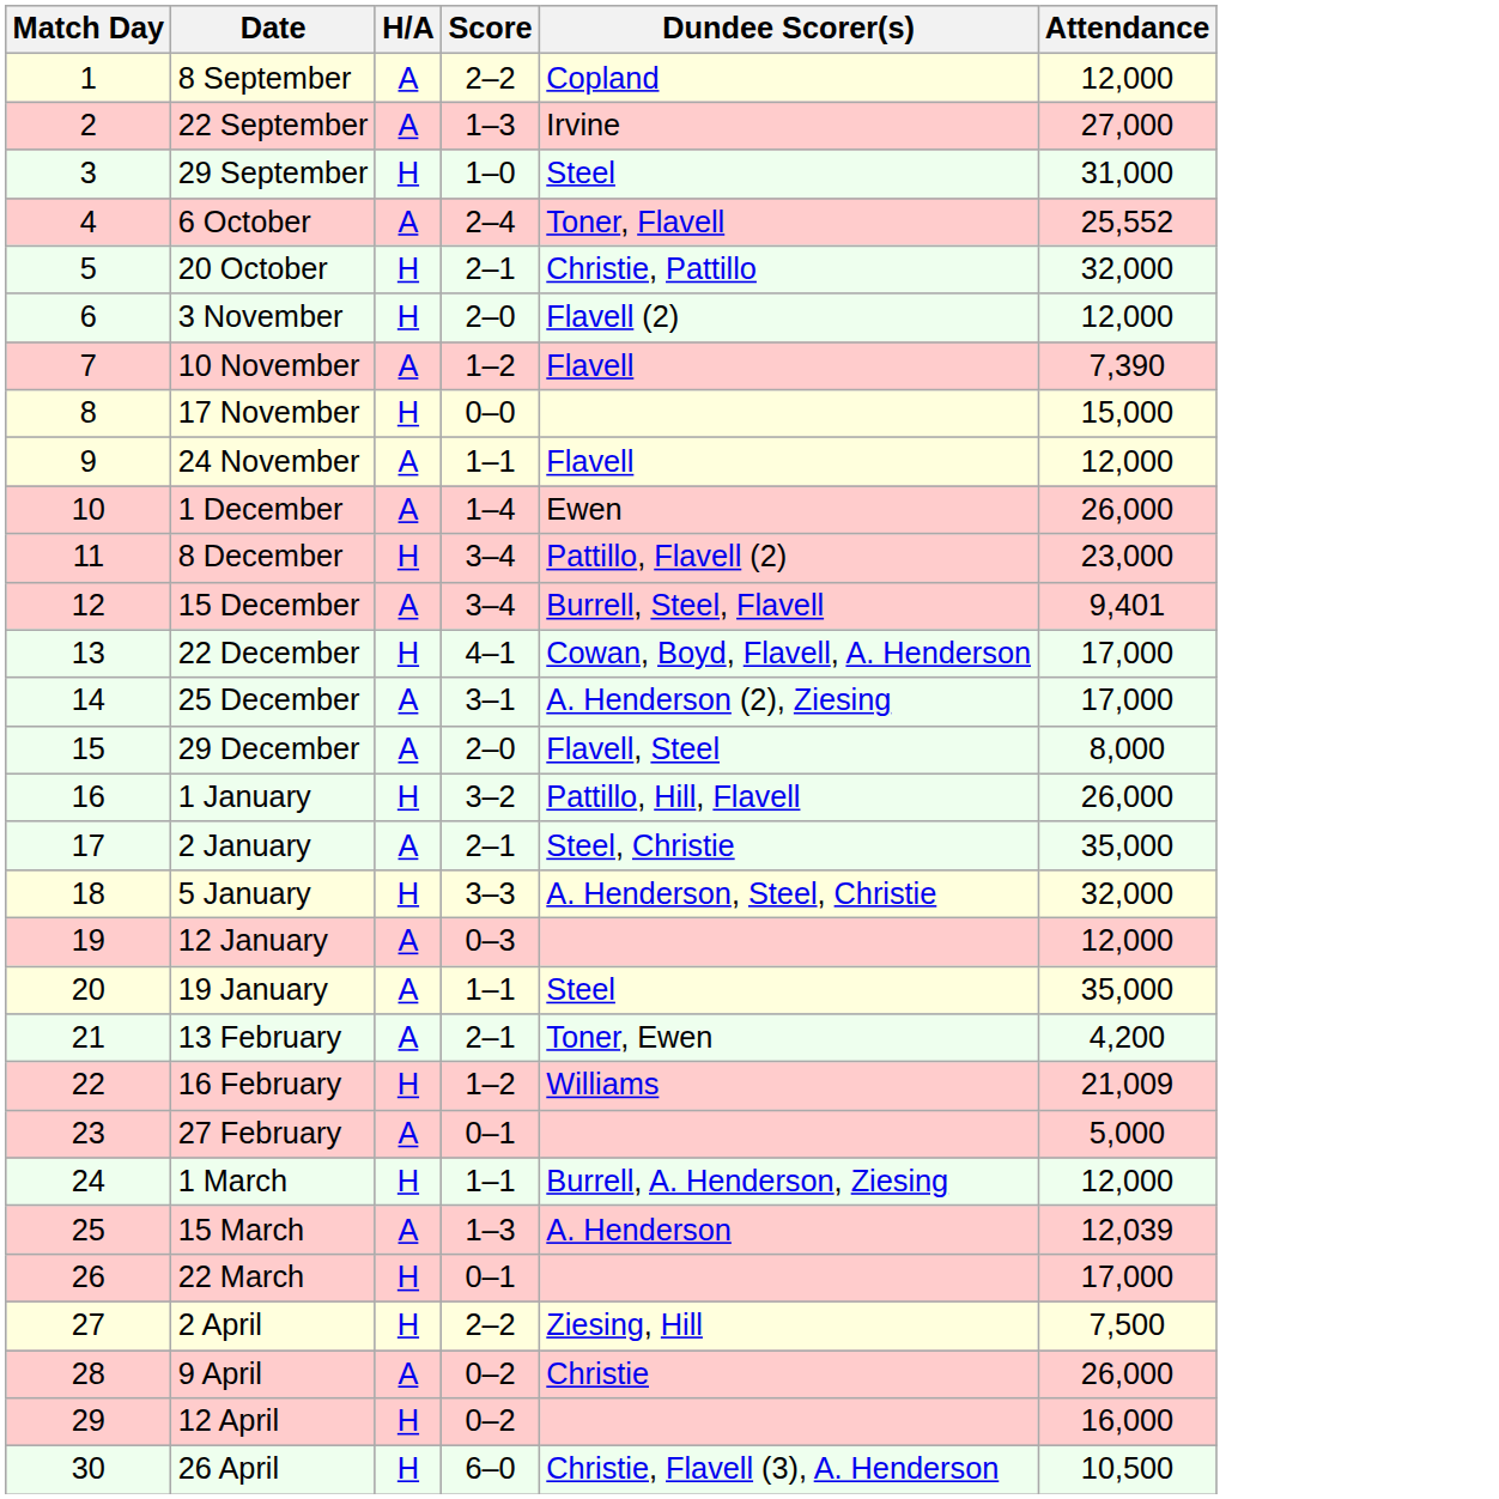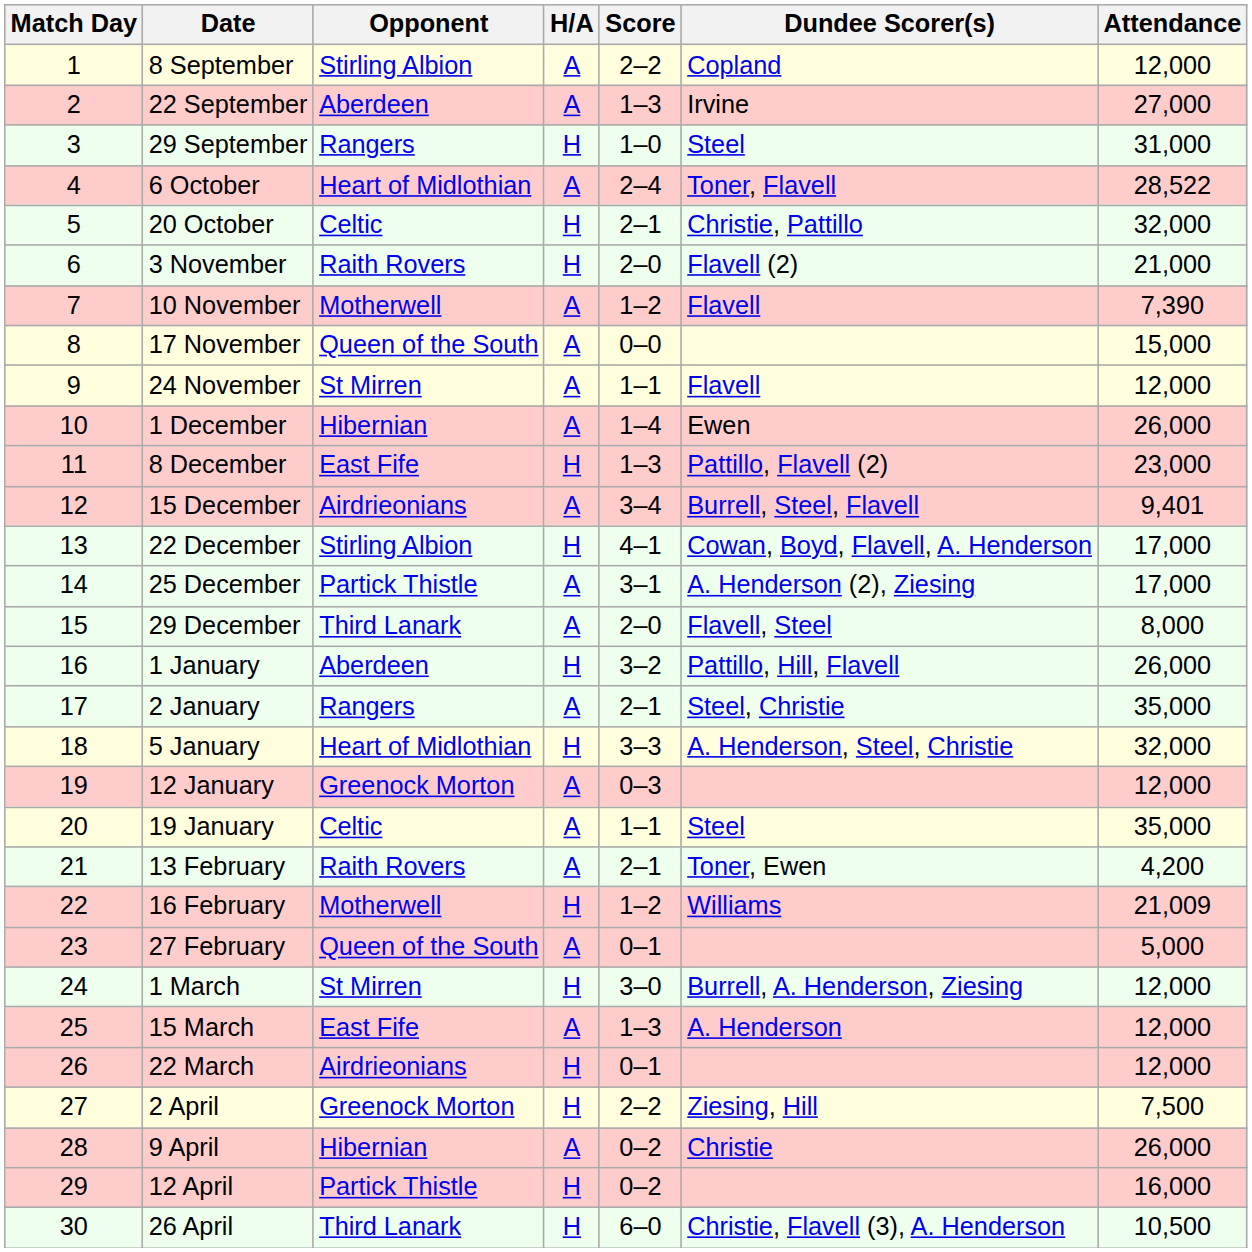 <table class="wikitable" style="text-align:center">
 <tr>
 <th>Match Day</th>
 <th>Date</th>
+<th>Opponent</th>
 <th>H/A</th>
 <th>Score</th>
 <th>Dundee Scorer(s)</th>
 <th>Attendance</th>
 </tr>
 <tr bgcolor="#FFFFDD">
 <td>1</td>
 <td align="left">8 September</td>
+<td align="left"><a href='#'>Stirling Albion</a></td>
 <td><a href='#'>A</a></td>
 <td>2–2</td>
 <td align="left"><a href='#'>Copland</a></td>
 <td>12,000</td>
 </tr>
 <tr bgcolor="#FFCCCC">
 <td>2</td>
 <td align="left">22 September</td>
+<td align="left"><a href='#'>Aberdeen</a></td>
 <td><a href='#'>A</a></td>
 <td>1–3</td>
 <td align="left">Irvine</td>
 <td>27,000</td>
 </tr>
 <tr bgcolor="#EEFFEE">
 <td>3</td>
 <td align="left">29 September</td>
+<td align="left"><a href='#'>Rangers</a></td>
 <td><a href='#'>H</a></td>
 <td>1–0</td>
 <td align="left"><a href='#'>Steel</a></td>
 <td>31,000</td>
 </tr>
 <tr bgcolor="#FFCCCC">
 <td>4</td>
 <td align="left">6 October</td>
+<td align="left"><a href='#'>Heart of Midlothian</a></td>
 <td><a href='#'>A</a></td>
 <td>2–4</td>
 <td align="left"><a href='#'>Toner</a>, <a href='#'>Flavell</a></td>
-<td>25,552</td>
+<td>28,522</td>
 </tr>
 <tr bgcolor="#EEFFEE">
 <td>5</td>
 <td align="left">20 October</td>
+<td align="left"><a href='#'>Celtic</a></td>
 <td><a href='#'>H</a></td>
 <td>2–1</td>
 <td align="left"><a href='#'>Christie</a>, <a href='#'>Pattillo</a></td>
 <td>32,000</td>
 </tr>
 <tr bgcolor="#EEFFEE">
 <td>6</td>
 <td align="left">3 November</td>
+<td align="left"><a href='#'>Raith Rovers</a></td>
 <td><a href='#'>H</a></td>
 <td>2–0</td>
 <td align="left"><a href='#'>Flavell</a> (2)</td>
-<td>12,000</td>
+<td>21,000</td>
 </tr>
 <tr bgcolor="#FFCCCC">
 <td>7</td>
 <td align="left">10 November</td>
+<td align="left"><a href='#'>Motherwell</a></td>
 <td><a href='#'>A</a></td>
 <td>1–2</td>
 <td align="left"><a href='#'>Flavell</a></td>
 <td>7,390</td>
 </tr>
 <tr bgcolor="#FFFFDD">
 <td>8</td>
 <td align="left">17 November</td>
-<td><a href='#'>H</a></td>
+<td align="left"><a href='#'>Queen of the South</a></td>
+<td><a href='#'>A</a></td>
 <td>0–0</td>
 <td align="left"></td>
 <td>15,000</td>
 </tr>
 <tr bgcolor="#FFFFDD">
 <td>9</td>
 <td align="left">24 November</td>
+<td align="left"><a href='#'>St Mirren</a></td>
 <td><a href='#'>A</a></td>
 <td>1–1</td>
 <td align="left"><a href='#'>Flavell</a></td>
 <td>12,000</td>
 </tr>
 <tr bgcolor="#FFCCCC">
 <td>10</td>
 <td align="left">1 December</td>
+<td align="left"><a href='#'>Hibernian</a></td>
 <td><a href='#'>A</a></td>
 <td>1–4</td>
 <td align="left">Ewen</td>
 <td>26,000</td>
 </tr>
 <tr bgcolor="#FFCCCC">
 <td>11</td>
 <td align="left">8 December</td>
+<td align="left"><a href='#'>East Fife</a></td>
 <td><a href='#'>H</a></td>
-<td>3–4</td>
+<td>1–3</td>
 <td align="left"><a href='#'>Pattillo</a>, <a href='#'>Flavell</a> (2)</td>
 <td>23,000</td>
 </tr>
 <tr bgcolor="#FFCCCC">
 <td>12</td>
 <td align="left">15 December</td>
+<td align="left"><a href='#'>Airdrieonians</a></td>
 <td><a href='#'>A</a></td>
 <td>3–4</td>
 <td align="left"><a href='#'>Burrell</a>, <a href='#'>Steel</a>, <a href='#'>Flavell</a></td>
 <td>9,401</td>
 </tr>
 <tr bgcolor="#EEFFEE">
 <td>13</td>
 <td align="left">22 December</td>
+<td align="left"><a href='#'>Stirling Albion</a></td>
 <td><a href='#'>H</a></td>
 <td>4–1</td>
 <td align="left"><a href='#'>Cowan</a>, <a href='#'>Boyd</a>, <a href='#'>Flavell</a>, <a href='#'>A. Henderson</a></td>
 <td>17,000</td>
 </tr>
 <tr bgcolor="#EEFFEE">
 <td>14</td>
 <td align="left">25 December</td>
+<td align="left"><a href='#'>Partick Thistle</a></td>
 <td><a href='#'>A</a></td>
 <td>3–1</td>
 <td align="left"><a href='#'>A. Henderson</a> (2), <a href='#'>Ziesing</a></td>
 <td>17,000</td>
 </tr>
 <tr bgcolor="#EEFFEE">
 <td>15</td>
 <td align="left">29 December</td>
+<td align="left"><a href='#'>Third Lanark</a></td>
 <td><a href='#'>A</a></td>
 <td>2–0</td>
 <td align="left"><a href='#'>Flavell</a>, <a href='#'>Steel</a></td>
 <td>8,000</td>
 </tr>
 <tr bgcolor="#EEFFEE">
 <td>16</td>
 <td align="left">1 January</td>
+<td align="left"><a href='#'>Aberdeen</a></td>
 <td><a href='#'>H</a></td>
 <td>3–2</td>
 <td align="left"><a href='#'>Pattillo</a>, <a href='#'>Hill</a>, <a href='#'>Flavell</a></td>
 <td>26,000</td>
 </tr>
 <tr bgcolor="#EEFFEE">
 <td>17</td>
 <td align="left">2 January</td>
+<td align="left"><a href='#'>Rangers</a></td>
 <td><a href='#'>A</a></td>
 <td>2–1</td>
 <td align="left"><a href='#'>Steel</a>, <a href='#'>Christie</a></td>
 <td>35,000</td>
 </tr>
 <tr bgcolor="#FFFFDD">
 <td>18</td>
 <td align="left">5 January</td>
+<td align="left"><a href='#'>Heart of Midlothian</a></td>
 <td><a href='#'>H</a></td>
 <td>3–3</td>
 <td align="left"><a href='#'>A. Henderson</a>, <a href='#'>Steel</a>, <a href='#'>Christie</a></td>
 <td>32,000</td>
 </tr>
 <tr bgcolor="#FFCCCC">
 <td>19</td>
 <td align="left">12 January</td>
+<td align="left"><a href='#'>Greenock Morton</a></td>
 <td><a href='#'>A</a></td>
 <td>0–3</td>
 <td align="left"></td>
 <td>12,000</td>
 </tr>
 <tr bgcolor="#FFFFDD">
 <td>20</td>
 <td align="left">19 January</td>
+<td align="left"><a href='#'>Celtic</a></td>
 <td><a href='#'>A</a></td>
 <td>1–1</td>
 <td align="left"><a href='#'>Steel</a></td>
 <td>35,000</td>
 </tr>
 <tr bgcolor="#EEFFEE">
 <td>21</td>
 <td align="left">13 February</td>
+<td align="left"><a href='#'>Raith Rovers</a></td>
 <td><a href='#'>A</a></td>
 <td>2–1</td>
 <td align="left"><a href='#'>Toner</a>, Ewen</td>
 <td>4,200</td>
 </tr>
 <tr bgcolor="#FFCCCC">
 <td>22</td>
 <td align="left">16 February</td>
+<td align="left"><a href='#'>Motherwell</a></td>
 <td><a href='#'>H</a></td>
 <td>1–2</td>
 <td align="left"><a href='#'>Williams</a></td>
 <td>21,009</td>
 </tr>
 <tr bgcolor="#FFCCCC">
 <td>23</td>
 <td align="left">27 February</td>
+<td align="left"><a href='#'>Queen of the South</a></td>
 <td><a href='#'>A</a></td>
 <td>0–1</td>
 <td align="left"></td>
 <td>5,000</td>
 </tr>
 <tr bgcolor="#EEFFEE">
 <td>24</td>
 <td align="left">1 March</td>
+<td align="left"><a href='#'>St Mirren</a></td>
 <td><a href='#'>H</a></td>
-<td>1–1</td>
+<td>3–0</td>
 <td align="left"><a href='#'>Burrell</a>, <a href='#'>A. Henderson</a>, <a href='#'>Ziesing</a></td>
 <td>12,000</td>
 </tr>
 <tr bgcolor="#FFCCCC">
 <td>25</td>
 <td align="left">15 March</td>
+<td align="left"><a href='#'>East Fife</a></td>
 <td><a href='#'>A</a></td>
 <td>1–3</td>
 <td align="left"><a href='#'>A. Henderson</a></td>
-<td>12,039</td>
+<td>12,000</td>
 </tr>
 <tr bgcolor="#FFCCCC">
 <td>26</td>
 <td align="left">22 March</td>
+<td align="left"><a href='#'>Airdrieonians</a></td>
 <td><a href='#'>H</a></td>
 <td>0–1</td>
 <td align="left"></td>
-<td>17,000</td>
+<td>12,000</td>
 </tr>
 <tr bgcolor="#FFFFDD">
 <td>27</td>
 <td align="left">2 April</td>
+<td align="left"><a href='#'>Greenock Morton</a></td>
 <td><a href='#'>H</a></td>
 <td>2–2</td>
 <td align="left"><a href='#'>Ziesing</a>, <a href='#'>Hill</a></td>
 <td>7,500</td>
 </tr>
 <tr bgcolor="#FFCCCC">
 <td>28</td>
 <td align="left">9 April</td>
+<td align="left"><a href='#'>Hibernian</a></td>
 <td><a href='#'>A</a></td>
 <td>0–2</td>
 <td align="left"><a href='#'>Christie</a></td>
 <td>26,000</td>
 </tr>
 <tr bgcolor="#FFCCCC">
 <td>29</td>
 <td align="left">12 April</td>
+<td align="left"><a href='#'>Partick Thistle</a></td>
 <td><a href='#'>H</a></td>
 <td>0–2</td>
 <td align="left"></td>
 <td>16,000</td>
 </tr>
 <tr bgcolor="#EEFFEE">
 <td>30</td>
 <td align="left">26 April</td>
+<td align="left"><a href='#'>Third Lanark</a></td>
 <td><a href='#'>H</a></td>
 <td>6–0</td>
 <td align="left"><a href='#'>Christie</a>, <a href='#'>Flavell</a> (3), <a href='#'>A. Henderson</a></td>
 <td>10,500</td>
 </tr>
 </table>
